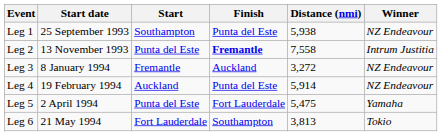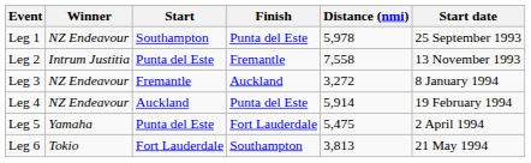 <table class=wikitable>
 <tr style="background:#efefef;">
 <th>Event</th>
-<th>Start date</th>
+<th>Winner</th>
 <th>Start</th>
 <th>Finish</th>
 <th>Distance (<a href='#'>nmi</a>)</th>
-<th>Winner</th>
+<th>Start date</th>
 </tr>
 <tr>
 <td>Leg 1</td>
-<td>25 September 1993</td>
+<td><em>NZ Endeavour</em></td>
 <td> <a href='#'>Southampton</a></td>
 <td> <a href='#'>Punta del Este</a></td>
-<td>5,938</td>
-<td><em>NZ Endeavour</em></td>
+<td>5,978</td>
+<td>25 September 1993</td>
 </tr>
 <tr>
 <td>Leg 2</td>
+<td><em>Intrum Justitia</em></td>
+<td> <a href='#'>Punta del Este</a></td>
+<td> <a href='#'>Fremantle</a></td>
+<td>7,558</td>
 <td>13 November 1993</td>
-<td> <a href='#'>Punta del Este</a></td>
-<td><strong> <a href='#'>Fremantle</a></strong></td>
-<td>7,558</td>
-<td><em>Intrum Justitia</em></td>
 </tr>
 <tr>
 <td>Leg 3</td>
-<td>8 January 1994</td>
+<td><em>NZ Endeavour</em></td>
 <td> <a href='#'>Fremantle</a></td>
 <td> <a href='#'>Auckland</a></td>
 <td>3,272</td>
-<td><em>NZ Endeavour</em></td>
+<td>8 January 1994</td>
 </tr>
 <tr>
 <td>Leg 4</td>
-<td>19 February 1994</td>
+<td><em>NZ Endeavour</em></td>
 <td> <a href='#'>Auckland</a></td>
 <td> <a href='#'>Punta del Este</a></td>
 <td>5,914</td>
-<td><em>NZ Endeavour</em></td>
+<td>19 February 1994</td>
 </tr>
 <tr>
 <td>Leg 5</td>
-<td>2 April 1994</td>
+<td><em>Yamaha</em></td>
 <td> <a href='#'>Punta del Este</a></td>
 <td> <a href='#'>Fort Lauderdale</a></td>
 <td>5,475</td>
-<td><em>Yamaha</em></td>
+<td>2 April 1994</td>
 </tr>
 <tr>
 <td>Leg 6</td>
-<td>21 May 1994</td>
+<td><em>Tokio</em></td>
 <td> <a href='#'>Fort Lauderdale</a></td>
 <td> <a href='#'>Southampton</a></td>
 <td>3,813</td>
-<td><em>Tokio</em></td>
+<td>21 May 1994</td>
 </tr>
 </table>
